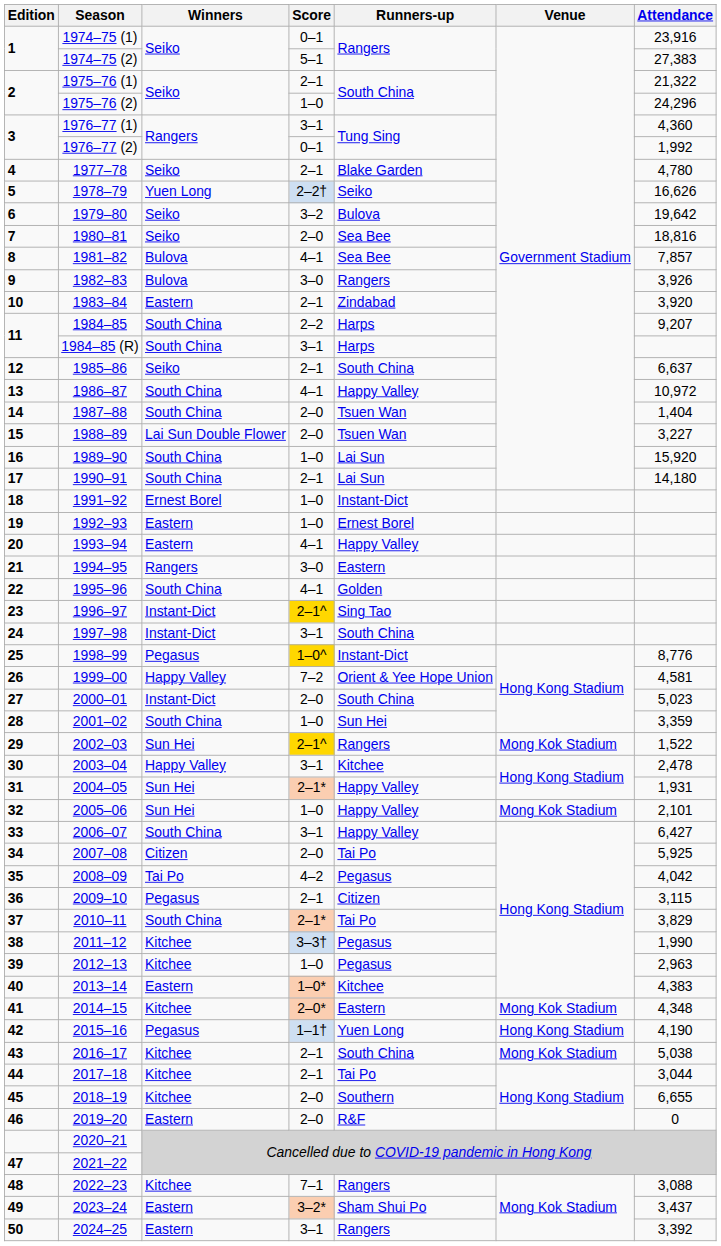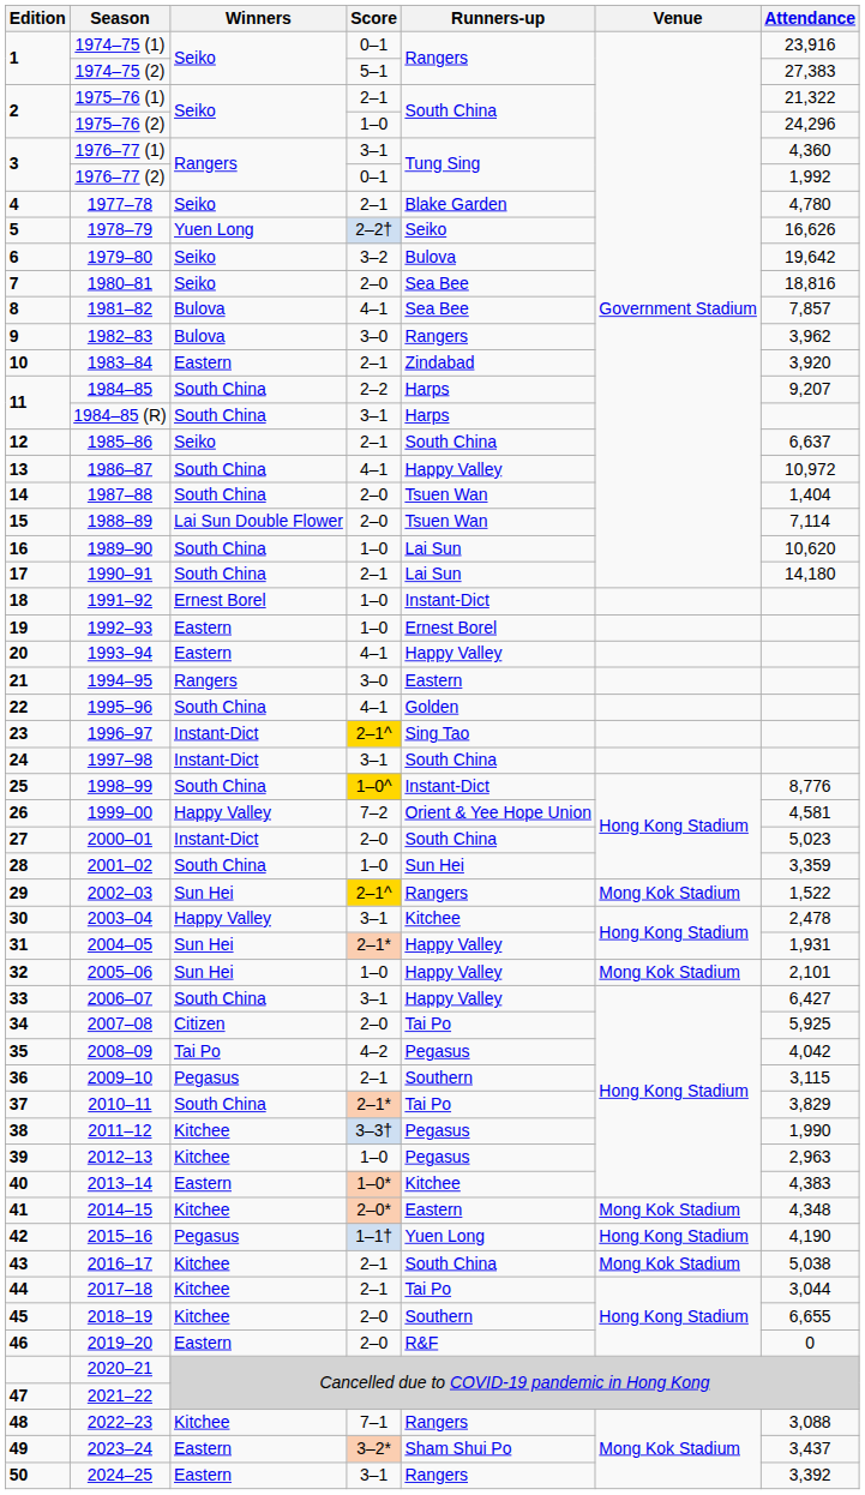 <table class="sortable wikitable">
 <tr>
 <th>Edition</th>
 <th>Season</th>
 <th>Winners</th>
 <th>Score</th>
 <th>Runners-up</th>
 <th>Venue</th>
 <th><a href='#'>Attendance</a></th>
 </tr>
 <tr>
 <td rowspan=2><strong>1</strong></td>
 <td align="center"><a href='#'>1974–75</a> (1)</td>
 <td rowspan=2><a href='#'>Seiko</a></td>
 <td align=center>0–1</td>
 <td rowspan=2><a href='#'>Rangers</a></td>
 <td rowspan=21><a href='#'>Government Stadium</a></td>
 <td align=center>23,916</td>
 </tr>
 <tr>
 <td align=center><a href='#'>1974–75</a> (2)</td>
 <td align=center>5–1</td>
 <td align=center>27,383</td>
 </tr>
 <tr>
 <td rowspan=2><strong>2</strong></td>
 <td align="center"><a href='#'>1975–76</a> (1)</td>
 <td rowspan=2><a href='#'>Seiko</a></td>
 <td align=center>2–1</td>
 <td rowspan=2><a href='#'>South China</a></td>
 <td align=center>21,322</td>
 </tr>
 <tr>
 <td align=center><a href='#'>1975–76</a> (2)</td>
 <td align=center>1–0</td>
 <td align=center>24,296</td>
 </tr>
 <tr>
 <td rowspan=2><strong>3</strong></td>
 <td align="center"><a href='#'>1976–77</a> (1)</td>
 <td rowspan=2><a href='#'>Rangers</a></td>
 <td align=center>3–1</td>
 <td rowspan=2><a href='#'>Tung Sing</a></td>
 <td align=center>4,360</td>
 </tr>
 <tr>
 <td align=center><a href='#'>1976–77</a> (2)</td>
 <td align=center>0–1</td>
 <td align=center>1,992</td>
 </tr>
 <tr>
 <td><strong>4</strong></td>
 <td align="center"><a href='#'>1977–78</a></td>
 <td><a href='#'>Seiko</a></td>
 <td align=center>2–1</td>
 <td><a href='#'>Blake Garden</a></td>
 <td align=center>4,780</td>
 </tr>
 <tr>
 <td><strong>5</strong></td>
 <td align="center"><a href='#'>1978–79</a></td>
 <td><a href='#'>Yuen Long</a></td>
 <td align=center style=background:#cedff2>2–2†</td>
 <td><a href='#'>Seiko</a></td>
 <td align=center>16,626</td>
 </tr>
 <tr>
 <td><strong>6</strong></td>
 <td align="center"><a href='#'>1979–80</a></td>
 <td><a href='#'>Seiko</a></td>
 <td align=center>3–2</td>
 <td><a href='#'>Bulova</a></td>
 <td align=center>19,642</td>
 </tr>
 <tr>
 <td><strong>7</strong></td>
 <td align="center"><a href='#'>1980–81</a></td>
 <td><a href='#'>Seiko</a></td>
 <td align=center>2–0</td>
 <td><a href='#'>Sea Bee</a></td>
 <td align=center>18,816</td>
 </tr>
 <tr>
 <td><strong>8</strong></td>
 <td align="center"><a href='#'>1981–82</a></td>
 <td><a href='#'>Bulova</a></td>
 <td align=center>4–1</td>
 <td><a href='#'>Sea Bee</a></td>
 <td align=center>7,857</td>
 </tr>
 <tr>
 <td><strong>9</strong></td>
 <td align="center"><a href='#'>1982–83</a></td>
 <td><a href='#'>Bulova</a></td>
 <td align=center>3–0</td>
 <td><a href='#'>Rangers</a></td>
-<td align=center>3,926</td>
+<td align=center>3,962</td>
 </tr>
 <tr>
 <td><strong>10</strong></td>
 <td align="center"><a href='#'>1983–84</a></td>
 <td><a href='#'>Eastern</a></td>
 <td align=center>2–1</td>
 <td><a href='#'>Zindabad</a></td>
 <td align=center>3,920</td>
 </tr>
 <tr>
 <td rowspan=2><strong>11</strong></td>
 <td align="center"><a href='#'>1984–85</a></td>
 <td><a href='#'>South China</a></td>
 <td align=center>2–2</td>
 <td><a href='#'>Harps</a></td>
 <td align=center>9,207</td>
 </tr>
 <tr>
 <td align=center><a href='#'>1984–85</a> (R)</td>
 <td><a href='#'>South China</a></td>
 <td align=center>3–1</td>
 <td><a href='#'>Harps</a></td>
 <td></td>
 </tr>
 <tr>
 <td><strong>12</strong></td>
 <td align="center"><a href='#'>1985–86</a></td>
 <td><a href='#'>Seiko</a></td>
 <td align=center>2–1</td>
 <td><a href='#'>South China</a></td>
 <td align=center>6,637</td>
 </tr>
 <tr>
 <td><strong>13</strong></td>
 <td align="center"><a href='#'>1986–87</a></td>
 <td><a href='#'>South China</a></td>
 <td align=center>4–1</td>
 <td><a href='#'>Happy Valley</a></td>
 <td align=center>10,972</td>
 </tr>
 <tr>
 <td><strong>14</strong></td>
 <td align="center"><a href='#'>1987–88</a></td>
 <td><a href='#'>South China</a></td>
 <td align=center>2–0</td>
 <td><a href='#'>Tsuen Wan</a></td>
 <td align=center>1,404</td>
 </tr>
 <tr>
 <td><strong>15</strong></td>
 <td align="center"><a href='#'>1988–89</a></td>
 <td><a href='#'>Lai Sun Double Flower</a></td>
 <td align=center>2–0</td>
 <td><a href='#'>Tsuen Wan</a></td>
-<td align=center>3,227</td>
+<td align=center>7,114</td>
 </tr>
 <tr>
 <td><strong>16</strong></td>
 <td align="center"><a href='#'>1989–90</a></td>
 <td><a href='#'>South China</a></td>
 <td align=center>1–0</td>
 <td><a href='#'>Lai Sun</a></td>
-<td align=center>15,920</td>
+<td align=center>10,620</td>
 </tr>
 <tr>
 <td><strong>17</strong></td>
 <td align="center"><a href='#'>1990–91</a></td>
 <td><a href='#'>South China</a></td>
 <td align=center>2–1</td>
 <td><a href='#'>Lai Sun</a></td>
 <td align=center>14,180</td>
 </tr>
 <tr>
 <td><strong>18</strong></td>
 <td align="center"><a href='#'>1991–92</a></td>
 <td><a href='#'>Ernest Borel</a></td>
 <td align=center>1–0</td>
 <td><a href='#'>Instant-Dict</a></td>
 <td></td>
 <td></td>
 </tr>
 <tr>
 <td><strong>19</strong></td>
 <td align="center"><a href='#'>1992–93</a></td>
 <td><a href='#'>Eastern</a></td>
 <td align=center>1–0</td>
 <td><a href='#'>Ernest Borel</a></td>
 <td></td>
 <td></td>
 </tr>
 <tr>
 <td><strong>20</strong></td>
 <td align="center"><a href='#'>1993–94</a></td>
 <td><a href='#'>Eastern</a></td>
 <td align=center>4–1</td>
 <td><a href='#'>Happy Valley</a></td>
 <td></td>
 <td></td>
 </tr>
 <tr>
 <td><strong>21</strong></td>
 <td align="center"><a href='#'>1994–95</a></td>
 <td><a href='#'>Rangers</a></td>
 <td align=center>3–0</td>
 <td><a href='#'>Eastern</a></td>
 <td></td>
 <td></td>
 </tr>
 <tr>
 <td><strong>22</strong></td>
 <td align="center"><a href='#'>1995–96</a></td>
 <td><a href='#'>South China</a></td>
 <td align=center>4–1</td>
 <td><a href='#'>Golden</a></td>
 <td></td>
 <td></td>
 </tr>
 <tr>
 <td><strong>23</strong></td>
 <td align="center"><a href='#'>1996–97</a></td>
 <td><a href='#'>Instant-Dict</a></td>
 <td align=center style=background:gold>2–1^</td>
 <td><a href='#'>Sing Tao</a></td>
 <td></td>
 <td></td>
 </tr>
 <tr>
 <td><strong>24</strong></td>
 <td align="center"><a href='#'>1997–98</a></td>
 <td><a href='#'>Instant-Dict</a></td>
 <td align=center>3–1</td>
 <td><a href='#'>South China</a></td>
 <td></td>
 <td></td>
 </tr>
 <tr>
 <td><strong>25</strong></td>
 <td align="center"><a href='#'>1998–99</a></td>
-<td><a href='#'>Pegasus</a></td>
+<td><a href='#'>South China</a></td>
 <td align=center style=background:gold>1–0^</td>
 <td><a href='#'>Instant-Dict</a></td>
 <td rowspan=4><a href='#'>Hong Kong Stadium</a></td>
 <td align=center>8,776</td>
 </tr>
 <tr>
 <td><strong>26</strong></td>
 <td align="center"><a href='#'>1999–00</a></td>
 <td><a href='#'>Happy Valley</a></td>
 <td align=center>7–2</td>
 <td><a href='#'>Orient & Yee Hope Union</a></td>
 <td align=center>4,581</td>
 </tr>
 <tr>
 <td><strong>27</strong></td>
 <td align="center"><a href='#'>2000–01</a></td>
 <td><a href='#'>Instant-Dict</a></td>
 <td align=center>2–0</td>
 <td><a href='#'>South China</a></td>
 <td align=center>5,023</td>
 </tr>
 <tr>
 <td><strong>28</strong></td>
 <td align="center"><a href='#'>2001–02</a></td>
 <td><a href='#'>South China</a></td>
 <td align=center>1–0</td>
 <td><a href='#'>Sun Hei</a></td>
 <td align=center>3,359</td>
 </tr>
 <tr>
 <td><strong>29</strong></td>
 <td align="center"><a href='#'>2002–03</a></td>
 <td><a href='#'>Sun Hei</a></td>
 <td align=center style=background:gold>2–1^</td>
 <td><a href='#'>Rangers</a></td>
 <td><a href='#'>Mong Kok Stadium</a></td>
 <td align=center>1,522</td>
 </tr>
 <tr>
 <td><strong>30</strong></td>
 <td align="center"><a href='#'>2003–04</a></td>
 <td><a href='#'>Happy Valley</a></td>
 <td align=center>3–1</td>
 <td><a href='#'>Kitchee</a></td>
 <td rowspan=2><a href='#'>Hong Kong Stadium</a></td>
 <td align=center>2,478</td>
 </tr>
 <tr>
 <td><strong>31</strong></td>
 <td align="center"><a href='#'>2004–05</a></td>
 <td><a href='#'>Sun Hei</a></td>
 <td align=center style=background:#fbceb1>2–1*</td>
 <td><a href='#'>Happy Valley</a></td>
 <td align=center>1,931</td>
 </tr>
 <tr>
 <td><strong>32</strong></td>
 <td align="center"><a href='#'>2005–06</a></td>
 <td><a href='#'>Sun Hei</a></td>
 <td align=center>1–0</td>
 <td><a href='#'>Happy Valley</a></td>
 <td><a href='#'>Mong Kok Stadium</a></td>
 <td align=center>2,101</td>
 </tr>
 <tr>
 <td><strong>33</strong></td>
 <td align="center"><a href='#'>2006–07</a></td>
 <td><a href='#'>South China</a></td>
 <td align=center>3–1</td>
 <td><a href='#'>Happy Valley</a></td>
 <td rowspan=8><a href='#'>Hong Kong Stadium</a></td>
 <td align=center>6,427</td>
 </tr>
 <tr>
 <td><strong>34</strong></td>
 <td align="center"><a href='#'>2007–08</a></td>
 <td><a href='#'>Citizen</a></td>
 <td align=center>2–0</td>
 <td><a href='#'>Tai Po</a></td>
 <td align=center>5,925</td>
 </tr>
 <tr>
 <td><strong>35</strong></td>
 <td align="center"><a href='#'>2008–09</a></td>
 <td><a href='#'>Tai Po</a></td>
 <td align=center>4–2</td>
 <td><a href='#'>Pegasus</a></td>
 <td align=center>4,042</td>
 </tr>
 <tr>
 <td><strong>36</strong></td>
 <td align="center"><a href='#'>2009–10</a></td>
 <td><a href='#'>Pegasus</a></td>
 <td align=center>2–1</td>
-<td><a href='#'>Citizen</a></td>
+<td><a href='#'>Southern</a></td>
 <td align=center>3,115</td>
 </tr>
 <tr>
 <td><strong>37</strong></td>
 <td align="center"><a href='#'>2010–11</a></td>
 <td><a href='#'>South China</a></td>
 <td align=center style=background:#fbceb1>2–1*</td>
 <td><a href='#'>Tai Po</a></td>
 <td align=center>3,829</td>
 </tr>
 <tr>
 <td><strong>38</strong></td>
 <td align="center"><a href='#'>2011–12</a></td>
 <td><a href='#'>Kitchee</a></td>
 <td align=center style=background:#cedff2>3–3†</td>
 <td><a href='#'>Pegasus</a></td>
 <td align=center>1,990</td>
 </tr>
 <tr>
 <td><strong>39</strong></td>
 <td align="center"><a href='#'>2012–13</a></td>
 <td><a href='#'>Kitchee</a></td>
 <td align=center>1–0</td>
 <td><a href='#'>Pegasus</a></td>
 <td align=center>2,963</td>
 </tr>
 <tr>
 <td><strong>40</strong></td>
 <td align="center"><a href='#'>2013–14</a></td>
 <td><a href='#'>Eastern</a></td>
 <td align=center style=background:#fbceb1>1–0*</td>
 <td><a href='#'>Kitchee</a></td>
 <td align=center>4,383</td>
 </tr>
 <tr>
 <td><strong>41</strong></td>
 <td align="center"><a href='#'>2014–15</a></td>
 <td><a href='#'>Kitchee</a></td>
 <td align=center style=background:#fbceb1>2–0*</td>
 <td><a href='#'>Eastern</a></td>
 <td><a href='#'>Mong Kok Stadium</a></td>
 <td align=center>4,348</td>
 </tr>
 <tr>
 <td><strong>42</strong></td>
 <td align="center"><a href='#'>2015–16</a></td>
 <td><a href='#'>Pegasus</a></td>
 <td align=center style=background:#cedff2>1–1†</td>
 <td><a href='#'>Yuen Long</a></td>
 <td><a href='#'>Hong Kong Stadium</a></td>
 <td align=center>4,190</td>
 </tr>
 <tr>
 <td><strong>43</strong></td>
 <td align="center"><a href='#'>2016–17</a></td>
 <td><a href='#'>Kitchee</a></td>
 <td align=center>2–1</td>
 <td><a href='#'>South China</a></td>
 <td><a href='#'>Mong Kok Stadium</a></td>
 <td align=center>5,038</td>
 </tr>
 <tr>
 <td><strong>44</strong></td>
 <td align="center"><a href='#'>2017–18</a></td>
 <td><a href='#'>Kitchee</a></td>
 <td align=center>2–1</td>
 <td><a href='#'>Tai Po</a></td>
 <td rowspan=3><a href='#'>Hong Kong Stadium</a></td>
 <td align=center>3,044</td>
 </tr>
 <tr>
 <td><strong>45</strong></td>
 <td align="center"><a href='#'>2018–19</a></td>
 <td><a href='#'>Kitchee</a></td>
 <td align=center>2–0</td>
 <td><a href='#'>Southern</a></td>
 <td align=center>6,655</td>
 </tr>
 <tr>
 <td><strong>46</strong></td>
 <td align="center"><a href='#'>2019–20</a></td>
 <td><a href='#'>Eastern</a></td>
 <td align=center>2–0</td>
 <td> <a href='#'>R&F</a></td>
 <td align=center>0</td>
 </tr>
 <tr>
 <td></td>
 <td align="center"><a href='#'>2020–21</a></td>
 <td rowspan=2 colspan=5 align=center bgcolor=lightgrey><em>Cancelled due to <a href='#'>COVID-19 pandemic in Hong Kong</a></em></td>
 </tr>
 <tr>
 <td><strong>47</strong></td>
 <td align="center"><a href='#'>2021–22</a></td>
 </tr>
 <tr>
 <td><strong>48</strong></td>
 <td align="center"><a href='#'>2022–23</a></td>
 <td><a href='#'>Kitchee</a></td>
 <td align=center>7–1</td>
 <td><a href='#'>Rangers</a></td>
 <td rowspan=3><a href='#'>Mong Kok Stadium</a></td>
 <td align=center>3,088</td>
 </tr>
 <tr>
 <td><strong>49</strong></td>
 <td align="center"><a href='#'>2023–24</a></td>
 <td><a href='#'>Eastern</a></td>
 <td align=center style=background:#fbceb1>3–2*</td>
 <td><a href='#'>Sham Shui Po</a></td>
 <td align=center>3,437</td>
 </tr>
 <tr>
 <td><strong>50</strong></td>
 <td align="center"><a href='#'>2024–25</a></td>
 <td><a href='#'>Eastern</a></td>
 <td align=center>3–1</td>
 <td><a href='#'>Rangers</a></td>
 <td align=center>3,392</td>
 </tr>
 </table>
